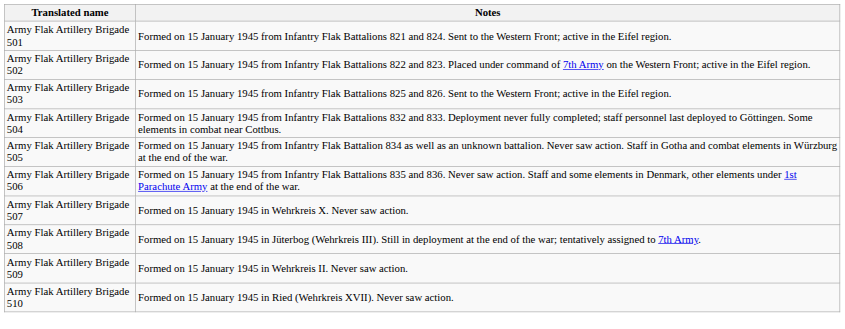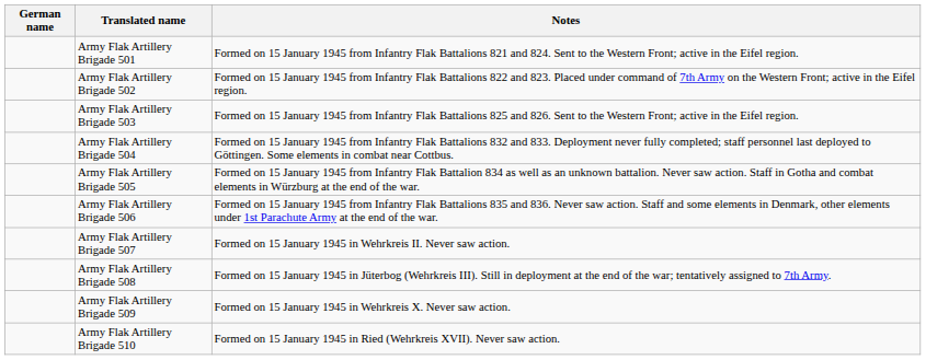 <table class="wikitable">
 <tr>
+<th>German name</th>
 <th>Translated name</th>
 <th>Notes</th>
 </tr>
 <tr>
+<td></td>
 <td>Army Flak Artillery Brigade 501</td>
 <td>Formed on 15 January 1945 from Infantry Flak Battalions 821 and 824. Sent to the Western Front; active in the Eifel region.</td>
 </tr>
 <tr>
+<td></td>
 <td>Army Flak Artillery Brigade 502</td>
 <td>Formed on 15 January 1945 from Infantry Flak Battalions 822 and 823. Placed under command of <a href='#'>7th Army</a> on the Western Front; active in the Eifel region.</td>
 </tr>
 <tr>
+<td></td>
 <td>Army Flak Artillery Brigade 503</td>
 <td>Formed on 15 January 1945 from Infantry Flak Battalions 825 and 826. Sent to the Western Front; active in the Eifel region.</td>
 </tr>
 <tr>
+<td></td>
 <td>Army Flak Artillery Brigade 504</td>
 <td>Formed on 15 January 1945 from Infantry Flak Battalions 832 and 833. Deployment never fully completed; staff personnel last deployed to Göttingen. Some elements in combat near Cottbus.</td>
 </tr>
 <tr>
+<td></td>
 <td>Army Flak Artillery Brigade 505</td>
 <td>Formed on 15 January 1945 from Infantry Flak Battalion 834 as well as an unknown battalion. Never saw action. Staff in Gotha and combat elements in Würzburg at the end of the war.</td>
 </tr>
 <tr>
+<td></td>
 <td>Army Flak Artillery Brigade 506</td>
 <td>Formed on 15 January 1945 from Infantry Flak Battalions 835 and 836. Never saw action. Staff and some elements in Denmark, other elements under <a href='#'>1st Parachute Army</a> at the end of the war.</td>
 </tr>
 <tr>
+<td></td>
 <td>Army Flak Artillery Brigade 507</td>
-<td>Formed on 15 January 1945 in Wehrkreis X. Never saw action.</td>
+<td>Formed on 15 January 1945 in Wehrkreis II. Never saw action.</td>
 </tr>
 <tr>
+<td></td>
 <td>Army Flak Artillery Brigade 508</td>
 <td>Formed on 15 January 1945 in Jüterbog (Wehrkreis III). Still in deployment at the end of the war; tentatively assigned to <a href='#'>7th Army</a>.</td>
 </tr>
 <tr>
+<td></td>
 <td>Army Flak Artillery Brigade 509</td>
-<td>Formed on 15 January 1945 in Wehrkreis II. Never saw action.</td>
+<td>Formed on 15 January 1945 in Wehrkreis X. Never saw action.</td>
 </tr>
 <tr>
+<td></td>
 <td>Army Flak Artillery Brigade 510</td>
 <td>Formed on 15 January 1945 in Ried (Wehrkreis XVII). Never saw action.</td>
 </tr>
 </table>
